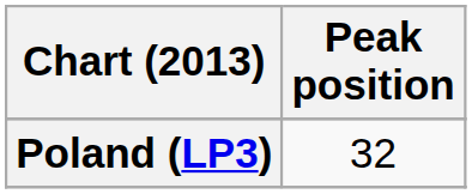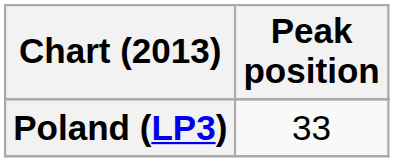 <table class="wikitable sortable plainrowheaders">
 <tr>
 <th>Chart (2013)</th>
 <th>Peak<br>position</th>
 </tr>
 <tr>
 </tr>
 <tr>
 </tr>
 <tr>
 <th scope="row">Poland (<a href='#'>LP3</a>)</th>
-<td align="center">32</td>
+<td align="center">33</td>
 </tr>
 <tr>
 </tr>
 <tr>
 </tr>
 </table>
